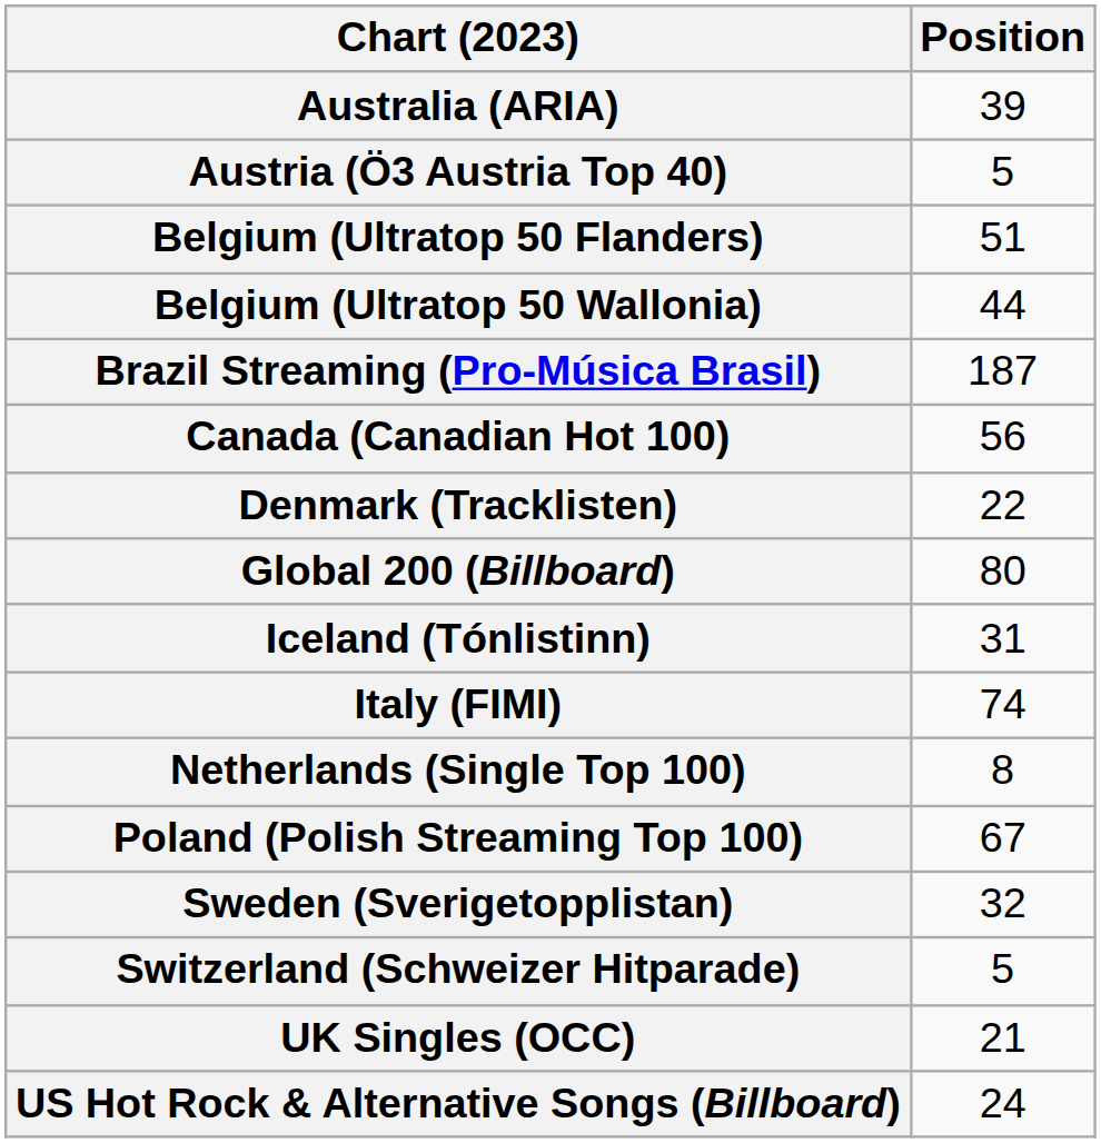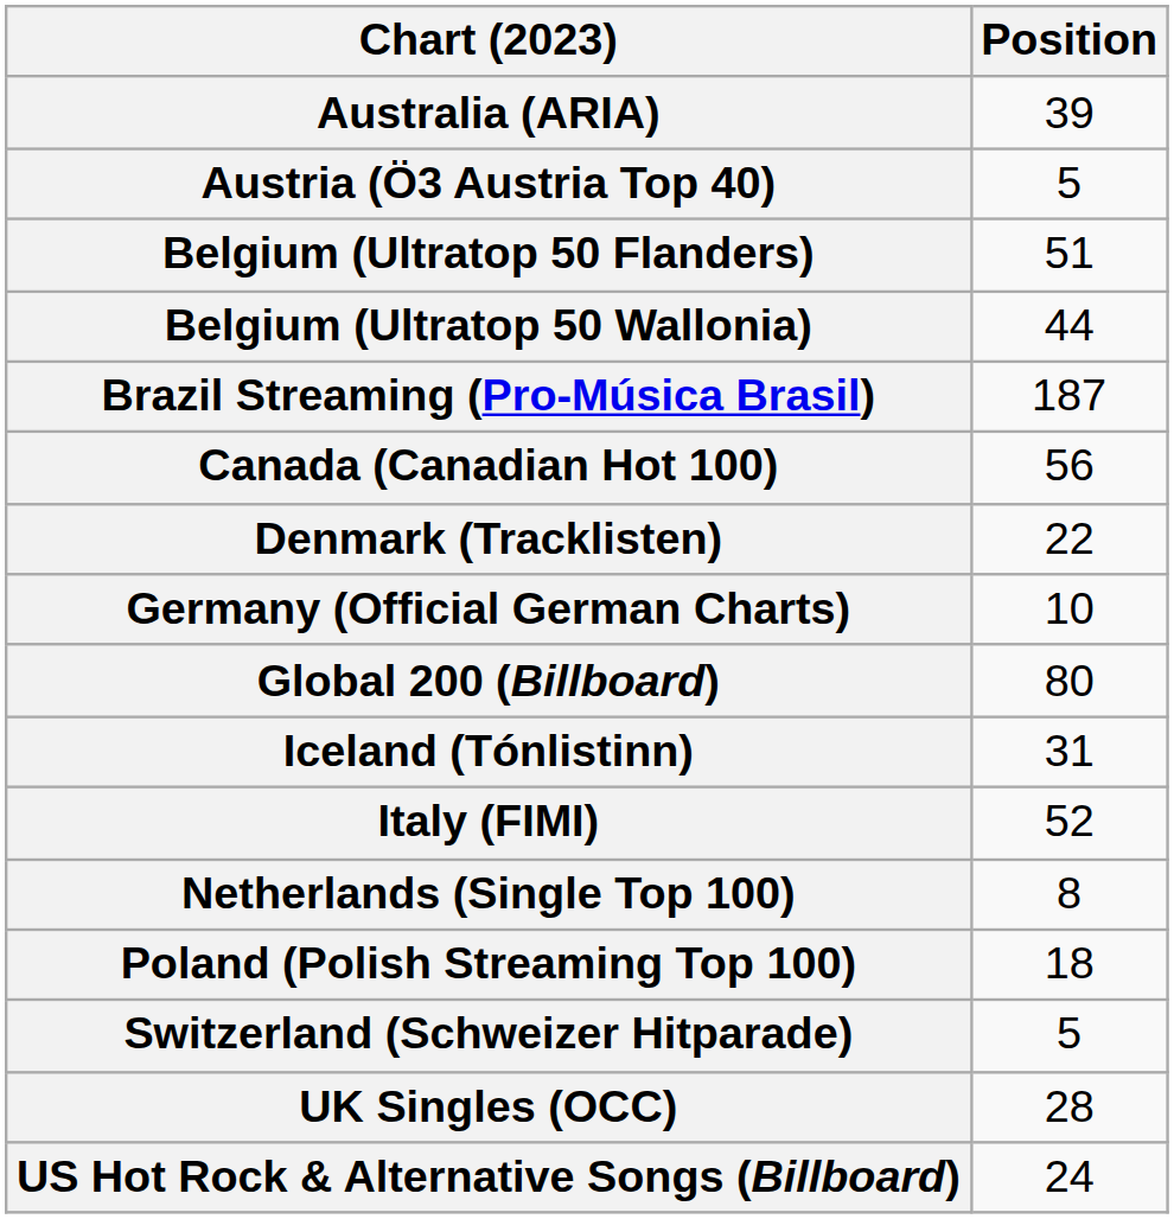 <table class="wikitable sortable plainrowheaders" style="text-align:center;">
 <tr>
 <th>Chart (2023)</th>
 <th>Position</th>
 </tr>
 <tr>
 <th scope="row">Australia (ARIA)</th>
 <td>39</td>
 </tr>
 <tr>
 <th scope="row">Austria (Ö3 Austria Top 40)</th>
 <td>5</td>
 </tr>
 <tr>
 <th scope="row">Belgium (Ultratop 50 Flanders)</th>
 <td>51</td>
 </tr>
 <tr>
 <th scope="row">Belgium (Ultratop 50 Wallonia)</th>
 <td>44</td>
 </tr>
 <tr>
 <th scope="row">Brazil Streaming (<a href='#'>Pro-Música Brasil</a>)</th>
 <td>187</td>
 </tr>
 <tr>
 <th scope="row">Canada (Canadian Hot 100)</th>
 <td>56</td>
 </tr>
 <tr>
 <th scope="row">Denmark (Tracklisten)</th>
 <td>22</td>
 </tr>
 <tr>
+<th scope="row">Germany (Official German Charts)</th>
+<td>10</td>
+</tr>
+<tr>
 <th scope="row">Global 200 (<em>Billboard</em>)</th>
 <td>80</td>
 </tr>
 <tr>
 <th scope="row">Iceland (Tónlistinn)</th>
 <td>31</td>
 </tr>
 <tr>
 <th scope="row">Italy (FIMI)</th>
-<td>74</td>
+<td>52</td>
 </tr>
 <tr>
 <th scope="row">Netherlands (Single Top 100)</th>
 <td>8</td>
 </tr>
 <tr>
 <th scope="row">Poland (Polish Streaming Top 100)</th>
-<td>67</td>
-</tr>
-<tr>
-<th scope="row">Sweden (Sverigetopplistan)</th>
-<td>32</td>
+<td>18</td>
 </tr>
 <tr>
 <th scope="row">Switzerland (Schweizer Hitparade)</th>
 <td>5</td>
 </tr>
 <tr>
 <th scope="row">UK Singles (OCC)</th>
-<td>21</td>
+<td>28</td>
 </tr>
 <tr>
 <th scope="row">US Hot Rock & Alternative Songs (<em>Billboard</em>)</th>
 <td>24</td>
 </tr>
 </table>
